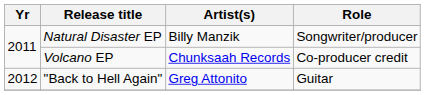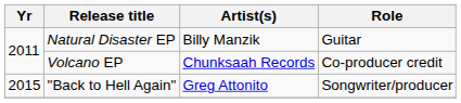 <table class="wikitable sortable" style="text-align:left;font-size:100%;">
 <tr>
 <th>Yr</th>
 <th>Release title</th>
 <th>Artist(s)</th>
 <th>Role</th>
 </tr>
 <tr>
 <td rowspan="2">2011</td>
 <td><em>Natural Disaster</em> EP</td>
 <td>Billy Manzik</td>
-<td>Songwriter/producer</td>
+<td>Guitar</td>
 </tr>
 <tr>
 <td><em>Volcano</em> EP</td>
 <td><a href='#'>Chunksaah Records</a></td>
 <td>Co-producer credit</td>
 </tr>
 <tr>
-<td>2012</td>
+<td>2015</td>
 <td>"Back to Hell Again"</td>
 <td><a href='#'>Greg Attonito</a></td>
-<td>Guitar</td>
+<td>Songwriter/producer</td>
 </tr>
 <tr>
 </tr>
 </table>
